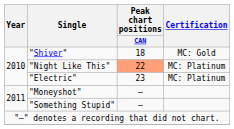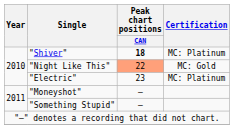 <table class="wikitable" style="text-align:center;">
 <tr>
 <th rowspan="2">Year</th>
 <th rowspan="2">Single</th>
 <th>Peak chart<br>positions</th>
 <th rowspan="2"><a href='#'>Certification</a></th>
 </tr>
 <tr style="font-size:smaller;">
 <th width="45"><a href='#'>CAN</a><br></th>
 </tr>
 <tr>
 <td rowspan="3">2010</td>
 <td align="left">"<a href='#'>Shiver</a>"</td>
-<td>18</td>
-<td>MC: Gold</td>
+<td><strong>18</strong></td>
+<td>MC: Platinum</td>
 </tr>
 <tr>
 <td align="left">"Night Like This"</td>
 <td style="background: lightsalmon;">22</td>
-<td>MC: Platinum</td>
+<td>MC: Gold</td>
 </tr>
 <tr>
 <td align="left">"Electric"</td>
 <td>23</td>
 <td>MC: Platinum</td>
 </tr>
 <tr>
 <td rowspan="2">2011</td>
 <td align="left">"Moneyshot"</td>
 <td>—</td>
 <td></td>
 </tr>
 <tr>
 <td align="left">"Something Stupid"</td>
 <td>—</td>
 <td></td>
 </tr>
 <tr>
 <td colspan="4">"—" denotes a recording that did not chart.</td>
 </tr>
 <tr>
 </tr>
 </table>
